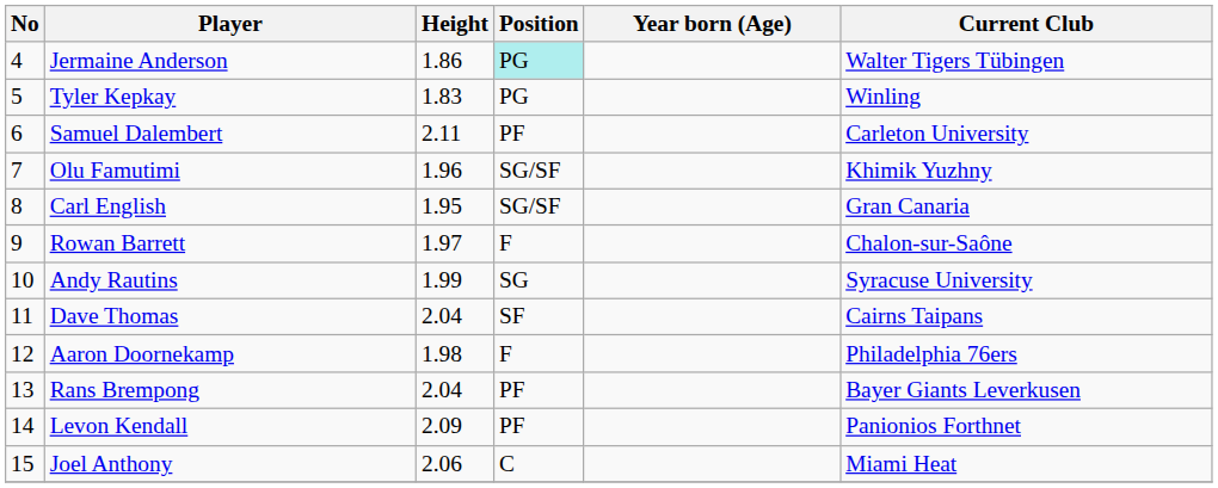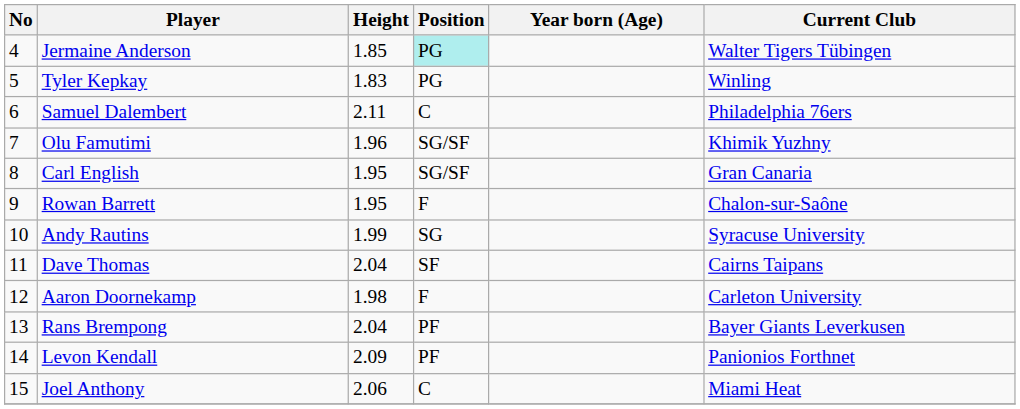 <table class="wikitable">
 <tr>
 <th>No</th>
 <th width=250>Player</th>
 <th width=15>Height</th>
 <th width=15>Position</th>
 <th width=170>Year born (Age)</th>
 <th width=250>Current Club</th>
 </tr>
 <tr>
 <td>4</td>
 <td><a href='#'>Jermaine Anderson</a></td>
-<td>1.86</td>
+<td>1.85</td>
 <td style="background: paleturquoise;">PG</td>
 <td></td>
 <td> <a href='#'>Walter Tigers Tübingen</a></td>
 </tr>
 <tr>
 <td>5</td>
 <td><a href='#'>Tyler Kepkay</a></td>
 <td>1.83</td>
 <td>PG</td>
 <td></td>
 <td> <a href='#'>Winling</a></td>
 </tr>
 <tr>
 <td>6</td>
 <td><a href='#'>Samuel Dalembert</a></td>
 <td>2.11</td>
-<td>PF</td>
+<td>C</td>
 <td></td>
-<td> <a href='#'>Carleton University</a></td>
+<td> <a href='#'>Philadelphia 76ers</a></td>
 </tr>
 <tr>
 <td>7</td>
 <td><a href='#'>Olu Famutimi</a></td>
 <td>1.96</td>
 <td>SG/SF</td>
 <td></td>
 <td> <a href='#'>Khimik Yuzhny</a></td>
 </tr>
 <tr>
 <td>8</td>
 <td><a href='#'>Carl English</a></td>
 <td>1.95</td>
 <td>SG/SF</td>
 <td></td>
 <td> <a href='#'>Gran Canaria</a></td>
 </tr>
 <tr>
 <td>9</td>
 <td><a href='#'>Rowan Barrett</a></td>
-<td>1.97</td>
+<td>1.95</td>
 <td>F</td>
 <td></td>
 <td> <a href='#'>Chalon-sur-Saône</a></td>
 </tr>
 <tr>
 <td>10</td>
 <td><a href='#'>Andy Rautins</a></td>
 <td>1.99</td>
 <td>SG</td>
 <td></td>
 <td> <a href='#'>Syracuse University</a></td>
 </tr>
 <tr>
 <td>11</td>
 <td><a href='#'>Dave Thomas</a></td>
 <td>2.04</td>
 <td>SF</td>
 <td></td>
 <td> <a href='#'>Cairns Taipans</a></td>
 </tr>
 <tr>
 <td>12</td>
 <td><a href='#'>Aaron Doornekamp</a></td>
 <td>1.98</td>
 <td>F</td>
 <td></td>
-<td> <a href='#'>Philadelphia 76ers</a></td>
+<td> <a href='#'>Carleton University</a></td>
 </tr>
 <tr>
 <td>13</td>
 <td><a href='#'>Rans Brempong</a></td>
 <td>2.04</td>
 <td>PF</td>
 <td></td>
 <td> <a href='#'>Bayer Giants Leverkusen</a></td>
 </tr>
 <tr>
 <td>14</td>
 <td><a href='#'>Levon Kendall</a></td>
 <td>2.09</td>
 <td>PF</td>
 <td></td>
 <td> <a href='#'>Panionios Forthnet</a></td>
 </tr>
 <tr>
 <td>15</td>
 <td><a href='#'>Joel Anthony</a></td>
 <td>2.06</td>
 <td>C</td>
 <td></td>
 <td> <a href='#'>Miami Heat</a></td>
 </tr>
 <tr>
 </tr>
 </table>
